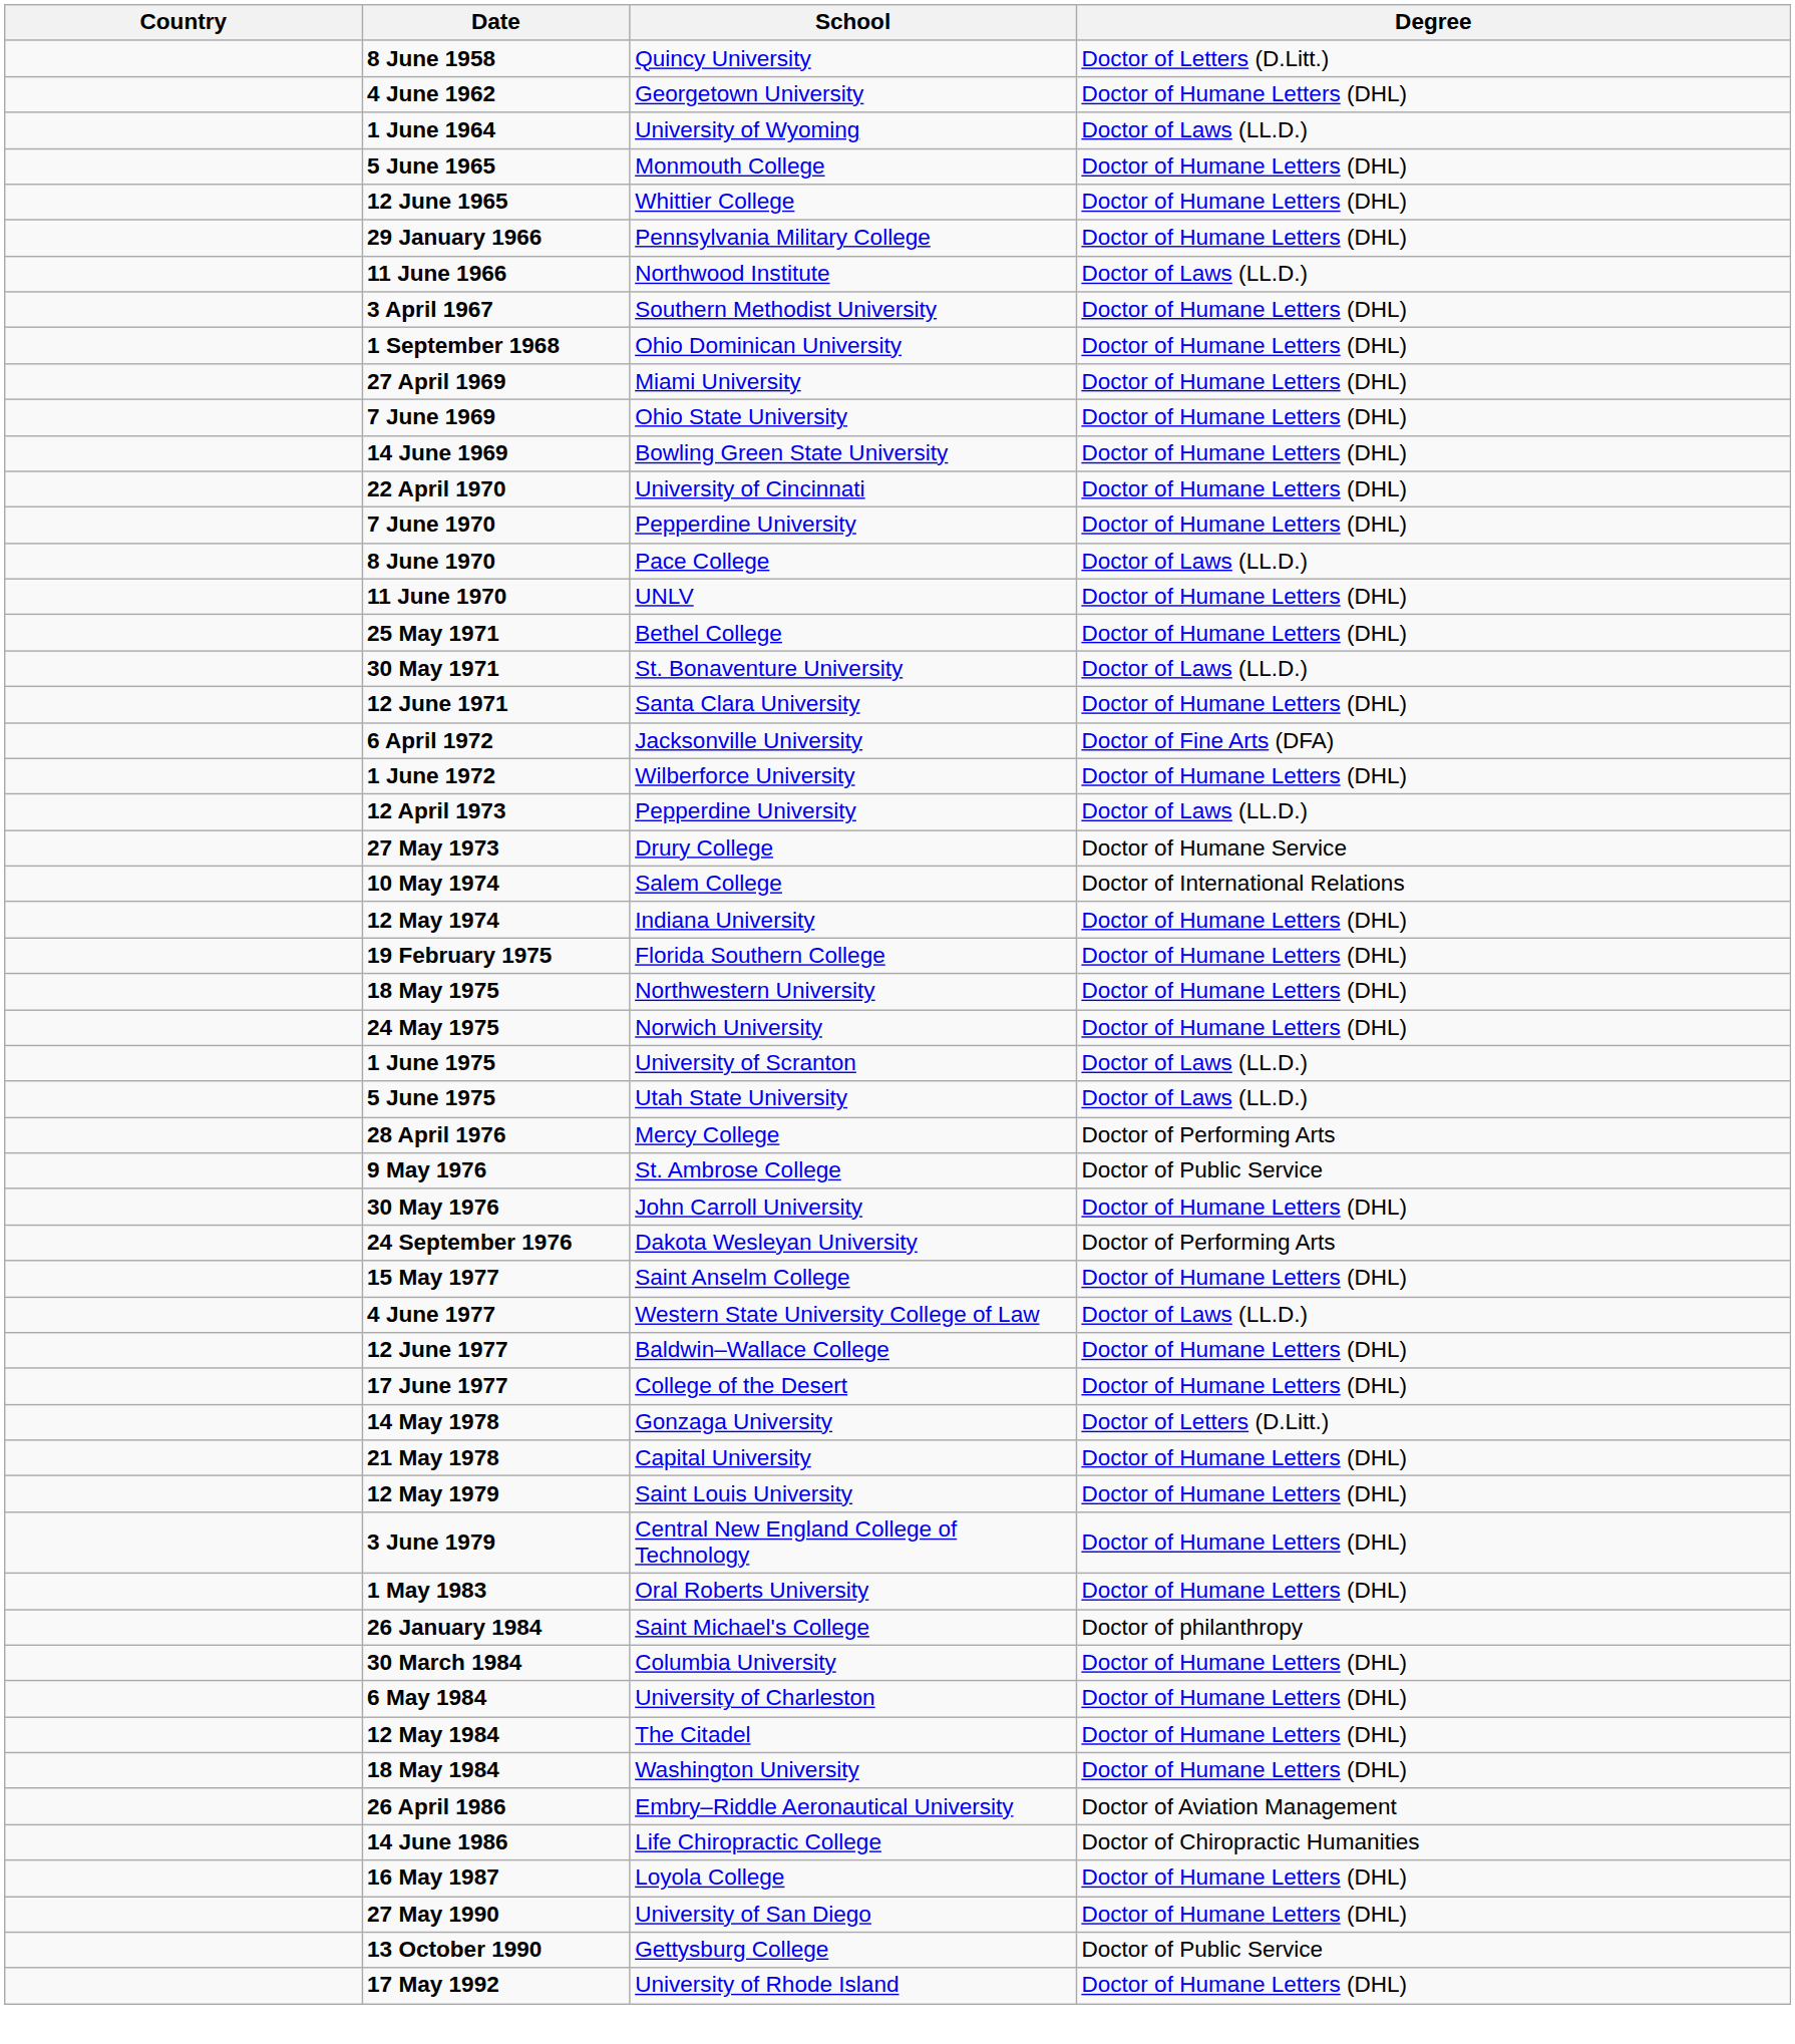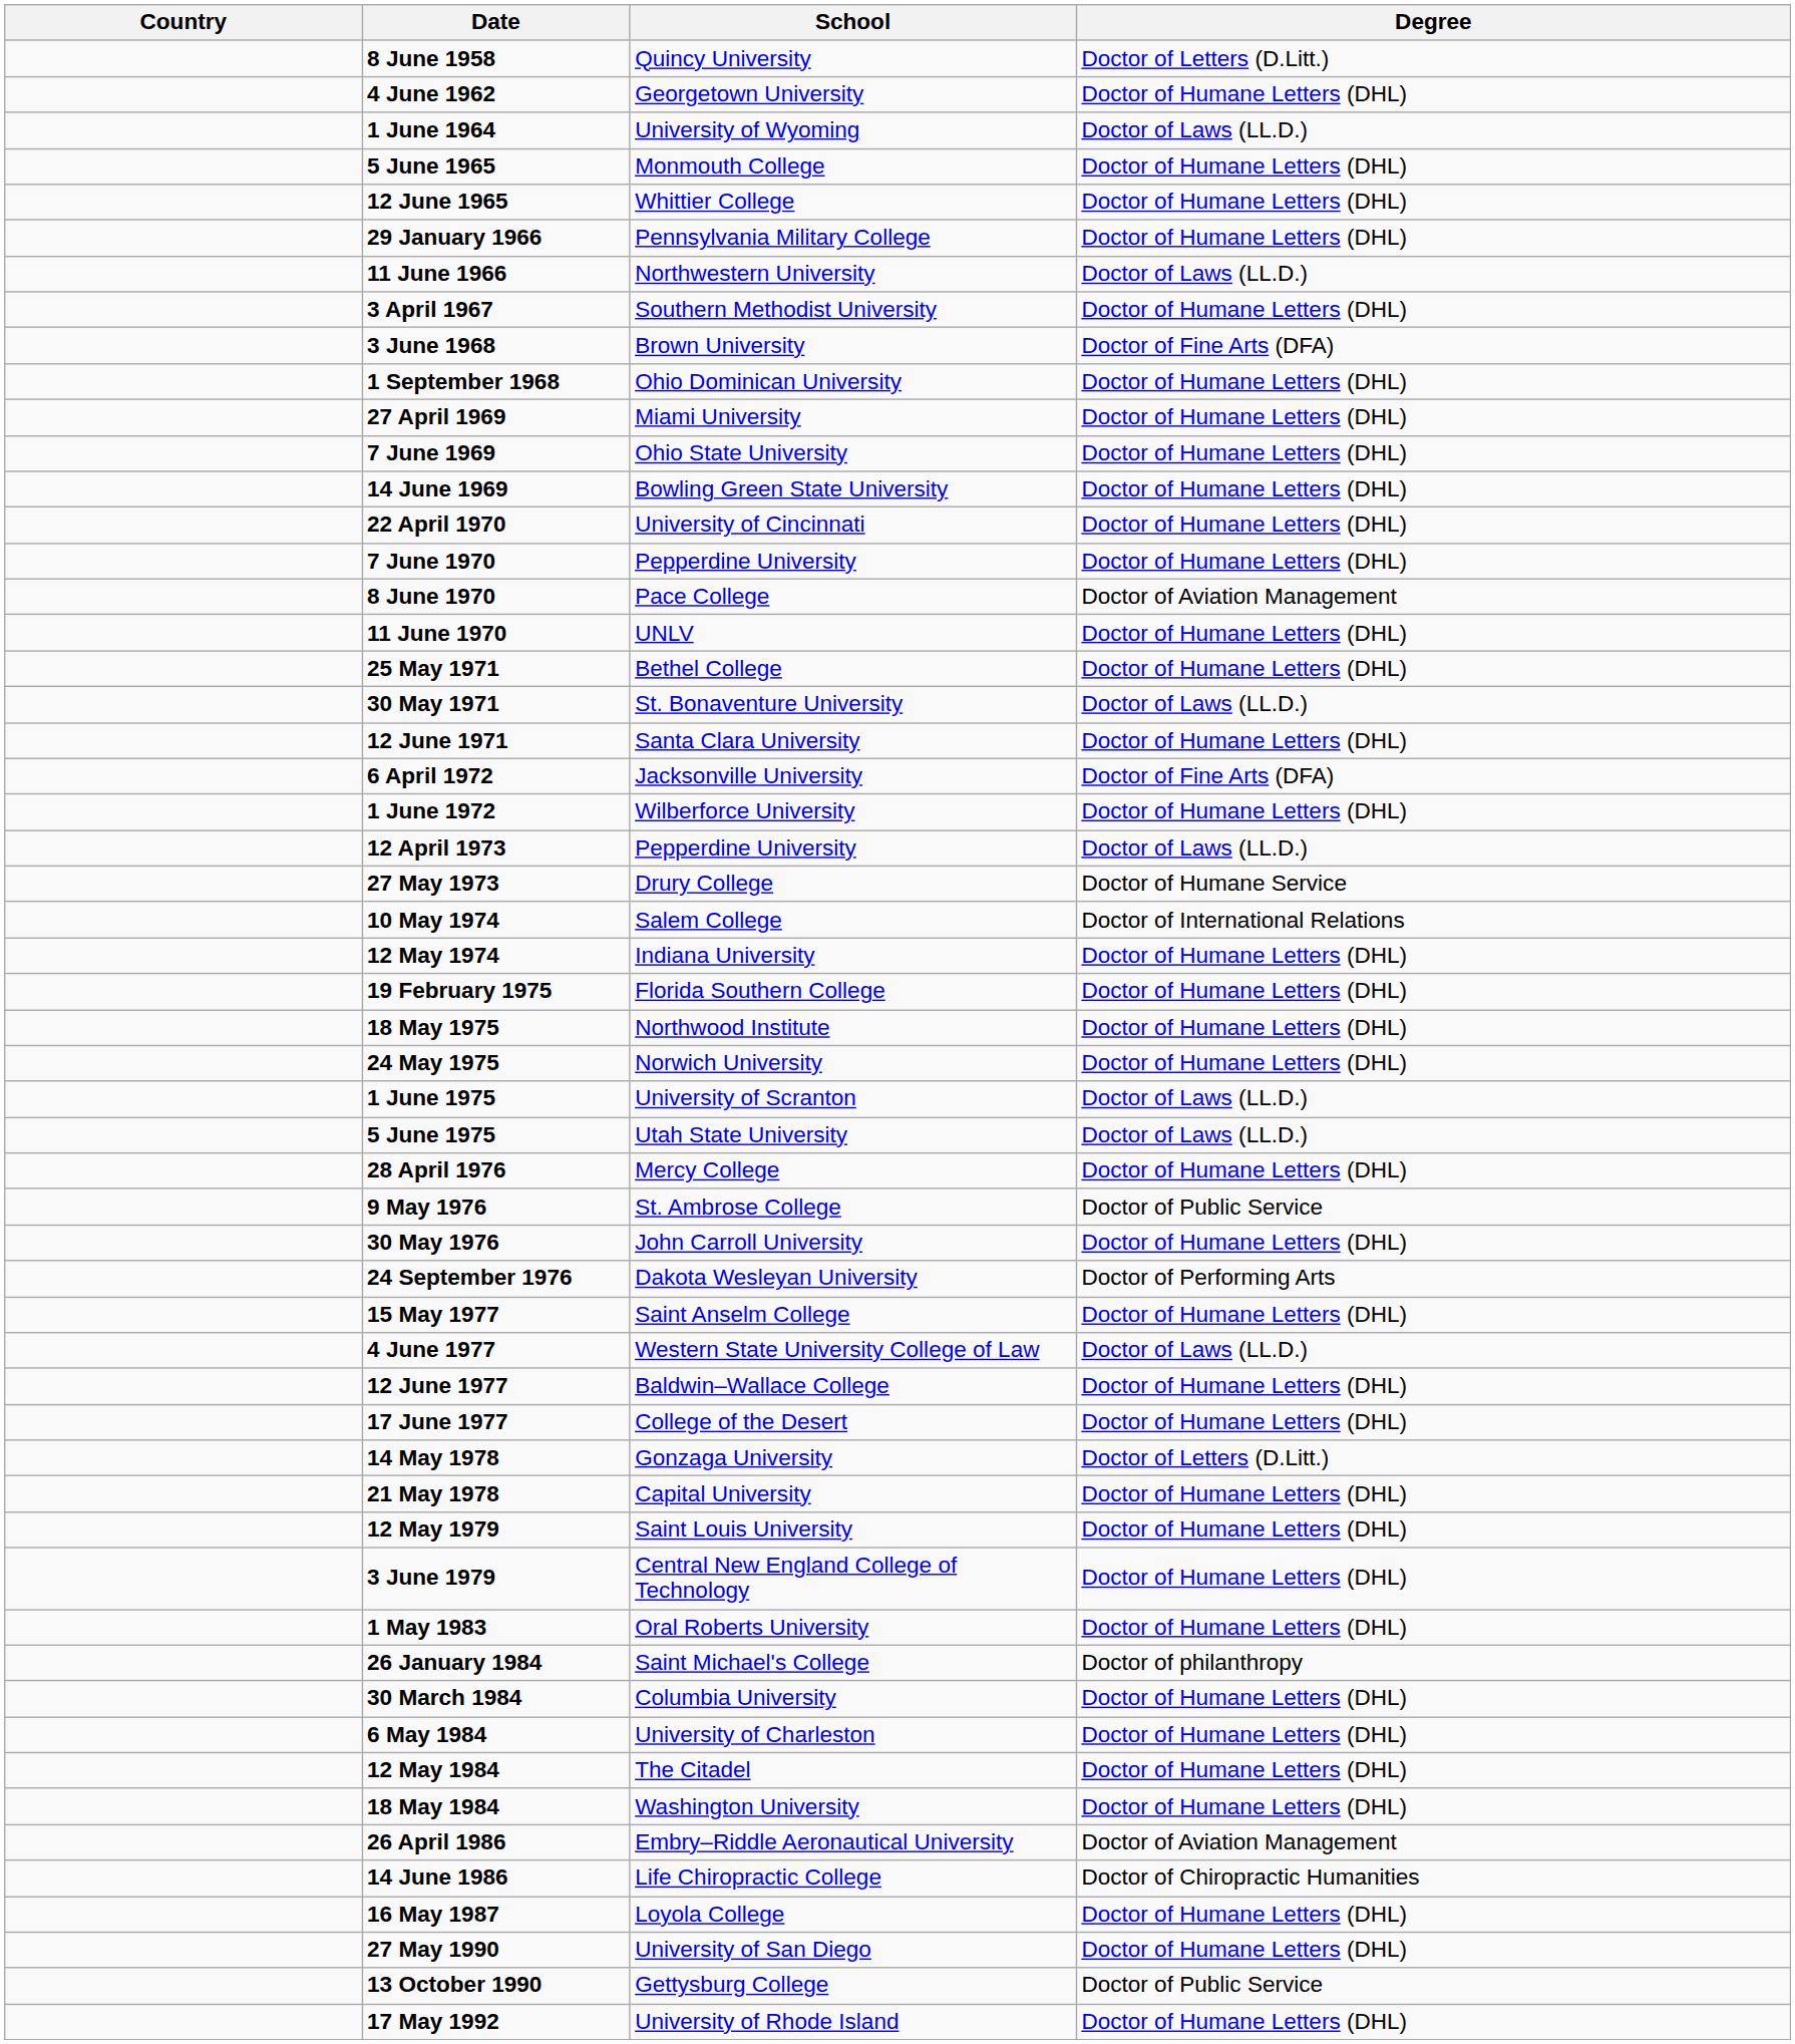 <table class="wikitable" style="width:100%;">
 <tr>
 <th style="width:20%;">Country</th>
 <th style="width:15%;">Date</th>
 <th style="width:25%;">School</th>
 <th style="width:40%;">Degree</th>
 </tr>
 <tr>
 <td></td>
 <td><strong>8 June 1958</strong></td>
 <td><a href='#'>Quincy University</a></td>
 <td><a href='#'>Doctor of Letters</a> (D.Litt.)</td>
 </tr>
 <tr>
 <td></td>
 <td><strong>4 June 1962</strong></td>
 <td><a href='#'>Georgetown University</a></td>
 <td><a href='#'>Doctor of Humane Letters</a> (DHL)</td>
 </tr>
 <tr>
 <td></td>
 <td><strong>1 June 1964</strong></td>
 <td><a href='#'>University of Wyoming</a></td>
 <td><a href='#'>Doctor of Laws</a>  (LL.D.)</td>
 </tr>
 <tr>
 <td></td>
 <td><strong>5 June 1965</strong></td>
 <td><a href='#'>Monmouth College</a></td>
 <td><a href='#'>Doctor of Humane Letters</a> (DHL)</td>
 </tr>
 <tr>
 <td></td>
 <td><strong>12 June 1965</strong></td>
 <td><a href='#'>Whittier College</a></td>
 <td><a href='#'>Doctor of Humane Letters</a> (DHL)</td>
 </tr>
 <tr>
 <td></td>
 <td><strong>29 January 1966</strong></td>
 <td><a href='#'>Pennsylvania Military College</a></td>
 <td><a href='#'>Doctor of Humane Letters</a> (DHL)</td>
 </tr>
 <tr>
 <td></td>
 <td><strong>11 June 1966</strong></td>
-<td><a href='#'>Northwood Institute</a></td>
+<td><a href='#'>Northwestern University</a></td>
 <td><a href='#'>Doctor of Laws</a> (LL.D.)</td>
 </tr>
 <tr>
 <td></td>
 <td><strong>3 April 1967</strong></td>
 <td><a href='#'>Southern Methodist University</a></td>
 <td><a href='#'>Doctor of Humane Letters</a> (DHL)</td>
+</tr>
+<tr>
+<td></td>
+<td><strong>3 June 1968</strong></td>
+<td><a href='#'>Brown University</a></td>
+<td><a href='#'>Doctor of Fine Arts</a> (DFA)</td>
 </tr>
 <tr>
 <td></td>
 <td><strong>1 September 1968</strong></td>
 <td><a href='#'>Ohio Dominican University</a></td>
 <td><a href='#'>Doctor of Humane Letters</a> (DHL)</td>
 </tr>
 <tr>
 <td></td>
 <td><strong>27 April 1969</strong></td>
 <td><a href='#'>Miami University</a></td>
 <td><a href='#'>Doctor of Humane Letters</a> (DHL)</td>
 </tr>
 <tr>
 <td></td>
 <td><strong>7 June 1969</strong></td>
 <td><a href='#'>Ohio State University</a></td>
 <td><a href='#'>Doctor of Humane Letters</a> (DHL)</td>
 </tr>
 <tr>
 <td></td>
 <td><strong>14 June 1969</strong></td>
 <td><a href='#'>Bowling Green State University</a></td>
 <td><a href='#'>Doctor of Humane Letters</a> (DHL)</td>
 </tr>
 <tr>
 <td></td>
 <td><strong>22 April 1970</strong></td>
 <td><a href='#'>University of Cincinnati</a></td>
 <td><a href='#'>Doctor of Humane Letters</a> (DHL)</td>
 </tr>
 <tr>
 <td></td>
 <td><strong>7 June 1970</strong></td>
 <td><a href='#'>Pepperdine University</a></td>
 <td><a href='#'>Doctor of Humane Letters</a> (DHL)</td>
 </tr>
 <tr>
 <td></td>
 <td><strong>8 June 1970</strong></td>
 <td><a href='#'>Pace College</a></td>
-<td><a href='#'>Doctor of Laws</a> (LL.D.)</td>
+<td>Doctor of Aviation Management</td>
 </tr>
 <tr>
 <td></td>
 <td><strong>11 June 1970</strong></td>
 <td><a href='#'>UNLV</a></td>
 <td><a href='#'>Doctor of Humane Letters</a> (DHL)</td>
 </tr>
 <tr>
 <td></td>
 <td><strong>25 May 1971</strong></td>
 <td><a href='#'>Bethel College</a></td>
 <td><a href='#'>Doctor of Humane Letters</a>  (DHL)</td>
 </tr>
 <tr>
 <td></td>
 <td><strong>30 May 1971</strong></td>
 <td><a href='#'>St. Bonaventure University</a></td>
 <td><a href='#'>Doctor of Laws</a> (LL.D.)</td>
 </tr>
 <tr>
 <td></td>
 <td><strong>12 June 1971</strong></td>
 <td><a href='#'>Santa Clara University</a></td>
 <td><a href='#'>Doctor of Humane Letters</a> (DHL)</td>
 </tr>
 <tr>
 <td></td>
 <td><strong>6 April 1972</strong></td>
 <td><a href='#'>Jacksonville University</a></td>
 <td><a href='#'>Doctor of Fine Arts</a> (DFA)</td>
 </tr>
 <tr>
 <td></td>
 <td><strong>1 June 1972</strong></td>
 <td><a href='#'>Wilberforce University</a></td>
 <td><a href='#'>Doctor of Humane Letters</a> (DHL)</td>
 </tr>
 <tr>
 <td></td>
 <td><strong>12 April 1973</strong></td>
 <td><a href='#'>Pepperdine University</a></td>
 <td><a href='#'>Doctor of Laws</a> (LL.D.)</td>
 </tr>
 <tr>
 <td></td>
 <td><strong>27 May 1973</strong></td>
 <td><a href='#'>Drury College</a></td>
 <td>Doctor of Humane Service</td>
 </tr>
 <tr>
 <td></td>
 <td><strong>10 May 1974</strong></td>
 <td><a href='#'>Salem College</a></td>
 <td>Doctor of International Relations</td>
 </tr>
 <tr>
 <td></td>
 <td><strong>12 May 1974</strong></td>
 <td><a href='#'>Indiana University</a></td>
 <td><a href='#'>Doctor of Humane Letters</a> (DHL)</td>
 </tr>
 <tr>
 <td></td>
 <td><strong>19 February 1975</strong></td>
 <td><a href='#'>Florida Southern College</a></td>
 <td><a href='#'>Doctor of Humane Letters</a> (DHL)</td>
 </tr>
 <tr>
 <td></td>
 <td><strong>18 May 1975</strong></td>
-<td><a href='#'>Northwestern University</a></td>
+<td><a href='#'>Northwood Institute</a></td>
 <td><a href='#'>Doctor of Humane Letters</a> (DHL)</td>
 </tr>
 <tr>
 <td></td>
 <td><strong>24 May 1975</strong></td>
 <td><a href='#'>Norwich University</a></td>
 <td><a href='#'>Doctor of Humane Letters</a> (DHL)</td>
 </tr>
 <tr>
 <td></td>
 <td><strong>1 June 1975</strong></td>
 <td><a href='#'>University of Scranton</a></td>
 <td><a href='#'>Doctor of Laws</a> (LL.D.)</td>
 </tr>
 <tr>
 <td></td>
 <td><strong>5 June 1975</strong></td>
 <td><a href='#'>Utah State University</a></td>
 <td><a href='#'>Doctor of Laws</a> (LL.D.)</td>
 </tr>
 <tr>
 <td></td>
 <td><strong>28 April 1976</strong></td>
 <td><a href='#'>Mercy College</a></td>
-<td>Doctor of Performing Arts</td>
+<td><a href='#'>Doctor of Humane Letters</a> (DHL)</td>
 </tr>
 <tr>
 <td></td>
 <td><strong>9 May 1976</strong></td>
 <td><a href='#'>St. Ambrose College</a></td>
 <td>Doctor of Public Service</td>
 </tr>
 <tr>
 <td></td>
 <td><strong>30 May 1976</strong></td>
 <td><a href='#'>John Carroll University</a></td>
 <td><a href='#'>Doctor of Humane Letters</a> (DHL)</td>
 </tr>
 <tr>
 <td></td>
 <td><strong>24 September 1976</strong></td>
 <td><a href='#'>Dakota Wesleyan University</a></td>
 <td>Doctor of Performing Arts</td>
 </tr>
 <tr>
 <td></td>
 <td><strong>15 May 1977</strong></td>
 <td><a href='#'>Saint Anselm College</a></td>
 <td><a href='#'>Doctor of Humane Letters</a> (DHL)</td>
 </tr>
 <tr>
 <td></td>
 <td><strong>4 June 1977</strong></td>
 <td><a href='#'>Western State University College of Law</a></td>
 <td><a href='#'>Doctor of Laws</a> (LL.D.)</td>
 </tr>
 <tr>
 <td></td>
 <td><strong>12 June 1977</strong></td>
 <td><a href='#'>Baldwin–Wallace College</a></td>
 <td><a href='#'>Doctor of Humane Letters</a> (DHL)</td>
 </tr>
 <tr>
 <td></td>
 <td><strong>17 June 1977</strong></td>
 <td><a href='#'>College of the Desert</a></td>
 <td><a href='#'>Doctor of Humane Letters</a> (DHL)</td>
 </tr>
 <tr>
 <td></td>
 <td><strong>14 May 1978</strong></td>
 <td><a href='#'>Gonzaga University</a></td>
 <td><a href='#'>Doctor of Letters</a> (D.Litt.)</td>
 </tr>
 <tr>
 <td></td>
 <td><strong>21 May 1978</strong></td>
 <td><a href='#'>Capital University</a></td>
 <td><a href='#'>Doctor of Humane Letters</a> (DHL)</td>
 </tr>
 <tr>
 <td></td>
 <td><strong>12 May 1979</strong></td>
 <td><a href='#'>Saint Louis University</a></td>
 <td><a href='#'>Doctor of Humane Letters</a> (DHL)</td>
 </tr>
 <tr>
 <td></td>
 <td><strong>3 June 1979</strong></td>
 <td><a href='#'>Central New England College of Technology</a></td>
 <td><a href='#'>Doctor of Humane Letters</a> (DHL)</td>
 </tr>
 <tr>
 <td></td>
 <td><strong>1 May 1983</strong></td>
 <td><a href='#'>Oral Roberts University</a></td>
 <td><a href='#'>Doctor of Humane Letters</a> (DHL)</td>
 </tr>
 <tr>
 <td></td>
 <td><strong>26 January 1984</strong></td>
 <td><a href='#'>Saint Michael's College</a></td>
 <td>Doctor of philanthropy</td>
 </tr>
 <tr>
 <td></td>
 <td><strong>30 March 1984</strong></td>
 <td><a href='#'>Columbia University</a></td>
 <td><a href='#'>Doctor of Humane Letters</a> (DHL)</td>
 </tr>
 <tr>
 <td></td>
 <td><strong>6 May 1984</strong></td>
 <td><a href='#'>University of Charleston</a></td>
 <td><a href='#'>Doctor of Humane Letters</a> (DHL)</td>
 </tr>
 <tr>
 <td></td>
 <td><strong>12 May 1984</strong></td>
 <td><a href='#'>The Citadel</a></td>
 <td><a href='#'>Doctor of Humane Letters</a> (DHL)</td>
 </tr>
 <tr>
 <td></td>
 <td><strong>18 May 1984</strong></td>
 <td><a href='#'>Washington University</a></td>
 <td><a href='#'>Doctor of Humane Letters</a> (DHL)</td>
 </tr>
 <tr>
 <td></td>
 <td><strong>26 April 1986</strong></td>
 <td><a href='#'>Embry–Riddle Aeronautical University</a></td>
 <td>Doctor of Aviation Management</td>
 </tr>
 <tr>
 <td></td>
 <td><strong>14 June 1986</strong></td>
 <td><a href='#'>Life Chiropractic College</a></td>
 <td>Doctor of Chiropractic Humanities</td>
 </tr>
 <tr>
 <td></td>
 <td><strong>16 May 1987</strong></td>
 <td><a href='#'>Loyola College</a></td>
 <td><a href='#'>Doctor of Humane Letters</a> (DHL)</td>
 </tr>
 <tr>
 <td></td>
 <td><strong>27 May 1990</strong></td>
 <td><a href='#'>University of San Diego</a></td>
 <td><a href='#'>Doctor of Humane Letters</a> (DHL)</td>
 </tr>
 <tr>
 <td></td>
 <td><strong>13 October 1990</strong></td>
 <td><a href='#'>Gettysburg College</a></td>
 <td>Doctor of Public Service</td>
 </tr>
 <tr>
 <td></td>
 <td><strong>17 May 1992</strong></td>
 <td><a href='#'>University of Rhode Island</a></td>
 <td><a href='#'>Doctor of Humane Letters</a> (DHL)</td>
 </tr>
 <tr>
 </tr>
 </table>
